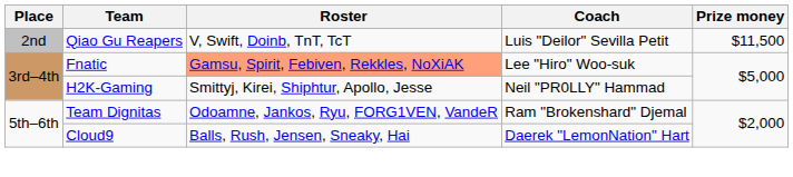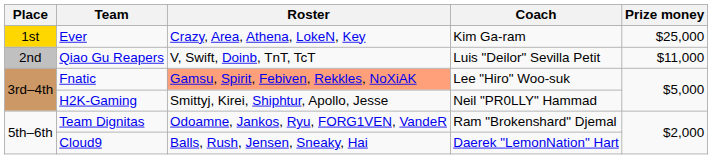 <table class="wikitable" style="text-align:left">
 <tr>
 <th>Place</th>
 <th>Team</th>
 <th>Roster</th>
 <th>Coach</th>
 <th>Prize money</th>
 </tr>
 <tr>
+<td style="text-align:center; background:gold;">1st</td>
+<td><a href='#'>Ever</a></td>
+<td><a href='#'>Crazy</a>, <a href='#'>Area</a>, <a href='#'>Athena</a>, <a href='#'>LokeN</a>, <a href='#'>Key</a></td>
+<td>Kim Ga-ram</td>
+<td style="text-align:right">$25,000</td>
+</tr>
+<tr>
 <td style="text-align:center; background:silver;">2nd</td>
 <td><a href='#'>Qiao Gu Reapers</a></td>
 <td>V, Swift, <a href='#'>Doinb</a>, TnT, TcT</td>
 <td>Luis "Deilor" Sevilla Petit</td>
-<td style="text-align:right">$11,500</td>
+<td style="text-align:right">$11,000</td>
 </tr>
 <tr>
 <td style="text-align:center; background:#c96;" rowspan="2">3rd–4th</td>
 <td><a href='#'>Fnatic</a></td>
 <td style="background: lightsalmon;"><a href='#'>Gamsu</a>, <a href='#'>Spirit</a>, <a href='#'>Febiven</a>, <a href='#'>Rekkles</a>, <a href='#'>NoXiAK</a></td>
 <td>Lee "Hiro" Woo-suk</td>
 <td style="text-align:right" rowspan="2">$5,000</td>
 </tr>
 <tr>
 <td><a href='#'>H2K-Gaming</a></td>
 <td>Smittyj, Kirei, <a href='#'>Shiphtur</a>, Apollo, Jesse</td>
 <td>Neil "PR0LLY" Hammad</td>
 </tr>
 <tr>
 <td style="text-align:center" rowspan="2">5th–6th</td>
 <td><a href='#'>Team Dignitas</a></td>
 <td><a href='#'>Odoamne</a>, <a href='#'>Jankos</a>, <a href='#'>Ryu</a>, <a href='#'>FORG1VEN</a>, <a href='#'>VandeR</a></td>
 <td>Ram "Brokenshard" Djemal</td>
 <td style="text-align:right" rowspan="2">$2,000</td>
 </tr>
 <tr>
 <td><a href='#'>Cloud9</a></td>
 <td><a href='#'>Balls</a>, <a href='#'>Rush</a>, <a href='#'>Jensen</a>, <a href='#'>Sneaky</a>, <a href='#'>Hai</a></td>
 <td><a href='#'>Daerek "LemonNation" Hart</a></td>
 </tr>
 </table>
